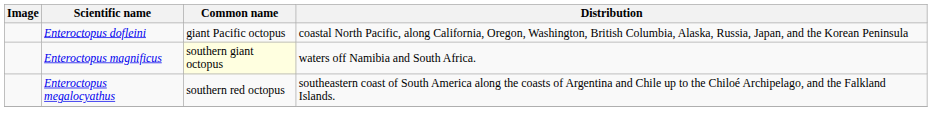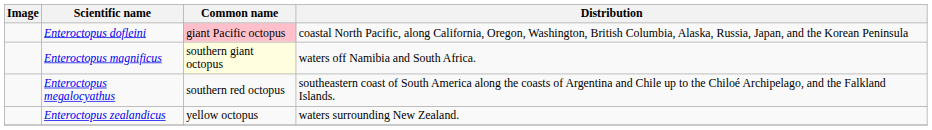 <table class="wikitable">
 <tr>
 <th>Image</th>
 <th>Scientific name</th>
 <th>Common name</th>
 <th>Distribution</th>
 </tr>
 <tr>
 <td></td>
 <td><em><a href='#'>Enteroctopus dofleini</a></em></td>
-<td>giant Pacific octopus</td>
+<td style="background: pink;">giant Pacific octopus</td>
 <td>coastal North Pacific, along California, Oregon, Washington, British Columbia, Alaska, Russia, Japan, and the Korean Peninsula</td>
 </tr>
 <tr>
 <td></td>
 <td><em><a href='#'>Enteroctopus magnificus</a></em></td>
 <td style="background: lightyellow;">southern giant octopus</td>
 <td>waters off Namibia and South Africa.</td>
 </tr>
 <tr>
 <td></td>
 <td><em><a href='#'>Enteroctopus megalocyathus</a></em></td>
 <td>southern red octopus</td>
 <td>southeastern coast of South America along the coasts of Argentina and Chile up to the Chiloé Archipelago, and the Falkland Islands.</td>
 </tr>
 <tr>
+<td></td>
+<td><em><a href='#'>Enteroctopus zealandicus</a></em></td>
+<td>yellow octopus</td>
+<td>waters surrounding New Zealand.</td>
+</tr>
+<tr>
 </tr>
 </table>
